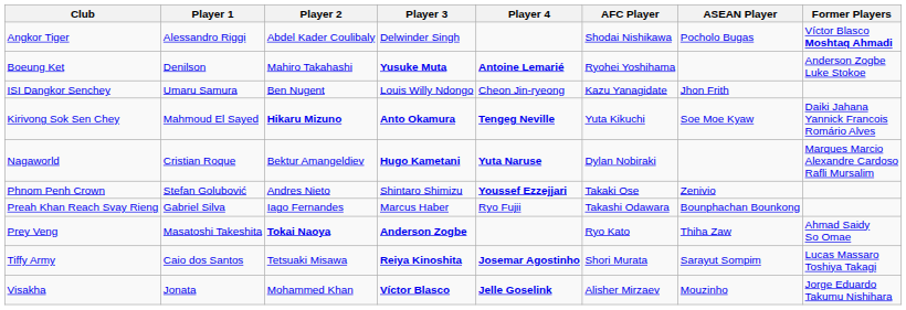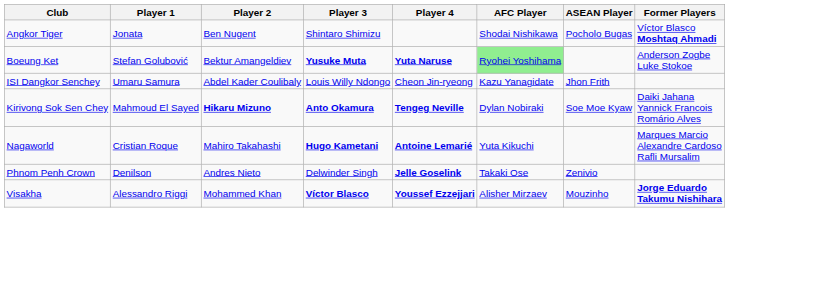 <table class="wikitable" style="font-size:95%;">
 <tr>
 <th>Club</th>
 <th>Player 1</th>
 <th>Player 2</th>
 <th>Player 3</th>
 <th>Player 4</th>
 <th>AFC Player</th>
 <th>ASEAN Player</th>
 <th>Former Players</th>
 </tr>
 <tr>
 <td><a href='#'>Angkor Tiger</a></td>
-<td> <a href='#'>Alessandro Riggi</a></td>
-<td> <a href='#'>Abdel Kader Coulibaly</a></td>
-<td> <a href='#'>Delwinder Singh</a></td>
+<td> <a href='#'>Jonata</a></td>
+<td> <a href='#'>Ben Nugent</a></td>
+<td> <a href='#'>Shintaro Shimizu</a></td>
 <td></td>
 <td> <a href='#'>Shodai Nishikawa</a></td>
 <td> <a href='#'>Pocholo Bugas</a></td>
 <td> <a href='#'>Víctor Blasco</a><br> <strong><a href='#'>Moshtaq Ahmadi</a></strong></td>
 </tr>
 <tr>
 <td><a href='#'>Boeung Ket</a></td>
-<td> <a href='#'>Denilson</a></td>
-<td> <a href='#'>Mahiro Takahashi</a></td>
+<td> <a href='#'>Stefan Golubović</a></td>
+<td> <a href='#'>Bektur Amangeldiev</a></td>
 <td> <strong><a href='#'>Yusuke Muta</a></strong></td>
-<td> <strong><a href='#'>Antoine Lemarié</a></strong></td>
-<td> <a href='#'>Ryohei Yoshihama</a></td>
+<td> <strong><a href='#'>Yuta Naruse</a></strong></td>
+<td style="background: lightgreen;"> <a href='#'>Ryohei Yoshihama</a></td>
 <td></td>
 <td> <a href='#'>Anderson Zogbe</a><br> <a href='#'>Luke Stokoe</a></td>
 </tr>
 <tr>
 <td><a href='#'>ISI Dangkor Senchey</a></td>
 <td> <a href='#'>Umaru Samura</a></td>
-<td> <a href='#'>Ben Nugent</a></td>
+<td> <a href='#'>Abdel Kader Coulibaly</a></td>
 <td> <a href='#'>Louis Willy Ndongo</a></td>
 <td> <a href='#'>Cheon Jin-ryeong</a></td>
 <td> <a href='#'>Kazu Yanagidate</a></td>
 <td> <a href='#'>Jhon Frith</a></td>
 <td></td>
 </tr>
 <tr>
 <td><a href='#'>Kirivong Sok Sen Chey</a></td>
 <td> <a href='#'>Mahmoud El Sayed</a></td>
 <td> <strong><a href='#'>Hikaru Mizuno</a></strong></td>
 <td> <strong><a href='#'>Anto Okamura</a></strong></td>
 <td> <strong><a href='#'>Tengeg Neville</a></strong></td>
-<td> <a href='#'>Yuta Kikuchi</a></td>
+<td> <a href='#'>Dylan Nobiraki</a></td>
 <td> <a href='#'>Soe Moe Kyaw</a></td>
 <td> <a href='#'>Daiki Jahana</a><br> <a href='#'>Yannick Francois</a><br> <a href='#'>Romário Alves</a></td>
 </tr>
 <tr>
 <td><a href='#'>Nagaworld</a></td>
 <td> <a href='#'>Cristian Roque</a></td>
-<td> <a href='#'>Bektur Amangeldiev</a></td>
+<td> <a href='#'>Mahiro Takahashi</a></td>
 <td> <strong><a href='#'>Hugo Kametani</a></strong></td>
-<td> <strong><a href='#'>Yuta Naruse</a></strong></td>
-<td> <a href='#'>Dylan Nobiraki</a></td>
+<td> <strong><a href='#'>Antoine Lemarié</a></strong></td>
+<td> <a href='#'>Yuta Kikuchi</a></td>
 <td></td>
 <td> <a href='#'>Marques Marcio</a><br> <a href='#'>Alexandre Cardoso</a><br> <a href='#'>Rafli Mursalim</a></td>
 </tr>
 <tr>
 <td><a href='#'>Phnom Penh Crown</a></td>
-<td> <a href='#'>Stefan Golubović</a></td>
+<td> <a href='#'>Denilson</a></td>
 <td> <a href='#'>Andres Nieto</a></td>
-<td> <a href='#'>Shintaro Shimizu</a></td>
-<td> <strong><a href='#'>Youssef Ezzejjari</a></strong></td>
+<td> <a href='#'>Delwinder Singh</a></td>
+<td> <strong><a href='#'>Jelle Goselink</a></strong></td>
 <td> <a href='#'>Takaki Ose</a></td>
 <td> <a href='#'>Zenivio</a></td>
 <td></td>
 </tr>
 <tr>
-<td><a href='#'>Preah Khan Reach Svay Rieng</a></td>
-<td> <a href='#'>Gabriel Silva</a></td>
-<td> <a href='#'>Iago Fernandes</a></td>
-<td> <a href='#'>Marcus Haber</a></td>
-<td> <a href='#'>Ryo Fujii</a></td>
-<td> <a href='#'>Takashi Odawara</a></td>
-<td> <a href='#'>Bounphachan Bounkong</a></td>
-<td></td>
-</tr>
-<tr>
-<td><a href='#'>Prey Veng</a></td>
-<td> <a href='#'>Masatoshi Takeshita</a></td>
-<td> <strong><a href='#'>Tokai Naoya</a></strong></td>
-<td> <strong><a href='#'>Anderson Zogbe</a></strong></td>
-<td></td>
-<td> <a href='#'>Ryo Kato</a></td>
-<td> <a href='#'>Thiha Zaw</a></td>
-<td> <a href='#'>Ahmad Saidy</a><br> <a href='#'>So Omae</a></td>
-</tr>
-<tr>
-<td><a href='#'>Tiffy Army</a></td>
-<td> <a href='#'>Caio dos Santos</a></td>
-<td> <a href='#'>Tetsuaki Misawa</a></td>
-<td> <strong><a href='#'>Reiya Kinoshita</a></strong></td>
-<td> <strong><a href='#'>Josemar Agostinho</a></strong></td>
-<td> <a href='#'>Shori Murata</a></td>
-<td> <a href='#'>Sarayut Sompim</a></td>
-<td> <a href='#'>Lucas Massaro</a><br> <a href='#'>Toshiya Takagi</a></td>
-</tr>
-<tr>
 <td><a href='#'>Visakha</a></td>
-<td> <a href='#'>Jonata</a></td>
+<td> <a href='#'>Alessandro Riggi</a></td>
 <td><a href='#'>Mohammed Khan</a></td>
 <td> <strong><a href='#'>Víctor Blasco</a></strong></td>
-<td> <strong><a href='#'>Jelle Goselink</a></strong></td>
+<td> <strong><a href='#'>Youssef Ezzejjari</a></strong></td>
 <td> <a href='#'>Alisher Mirzaev</a></td>
 <td> <a href='#'>Mouzinho</a></td>
-<td> <a href='#'>Jorge Eduardo</a><br> <a href='#'>Takumu Nishihara</a></td>
+<td><strong> <a href='#'>Jorge Eduardo</a><br> <a href='#'>Takumu Nishihara</a></strong></td>
 </tr>
 </table>
